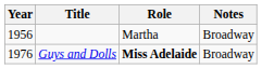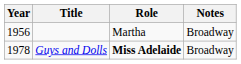 <table class="wikitable sortable">
 <tr>
 <th>Year</th>
 <th>Title</th>
 <th>Role</th>
 <th class="unsortable">Notes</th>
 </tr>
 <tr>
 <td>1956</td>
 <td><em></em></td>
 <td>Martha</td>
 <td>Broadway</td>
 </tr>
 <tr>
-<td>1976</td>
+<td>1978</td>
 <td><em><a href='#'>Guys and Dolls</a></em></td>
 <td><strong>Miss Adelaide</strong></td>
 <td>Broadway</td>
 </tr>
 </table>
